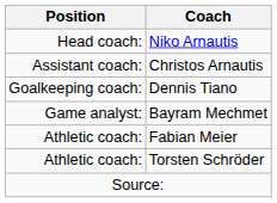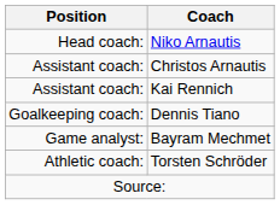 <table class="wikitable">
 <tr>
 <th>Position</th>
 <th>Coach</th>
 </tr>
 <tr>
 <td Style="text-align: right">Head coach:</td>
 <td><a href='#'>Niko Arnautis</a></td>
 </tr>
 <tr>
 <td Style="text-align: right">Assistant coach:</td>
 <td>Christos Arnautis</td>
 </tr>
 <tr>
+<td Style="text-align: right">Assistant coach:</td>
+<td>Kai Rennich</td>
+</tr>
+<tr>
 <td Style="text-align: right">Goalkeeping coach:</td>
 <td>Dennis Tiano</td>
 </tr>
 <tr>
 <td Style="text-align: right">Game analyst:</td>
 <td>Bayram Mechmet</td>
 </tr>
 <tr>
 <td Style="text-align: right">Athletic coach:</td>
-<td>Fabian Meier</td>
-</tr>
-<tr>
-<td Style="text-align: right">Athletic coach:</td>
 <td>Torsten Schröder</td>
 </tr>
 <tr>
 <td Style="text-align: center" colspan="2">Source:</td>
 </tr>
 </table>
